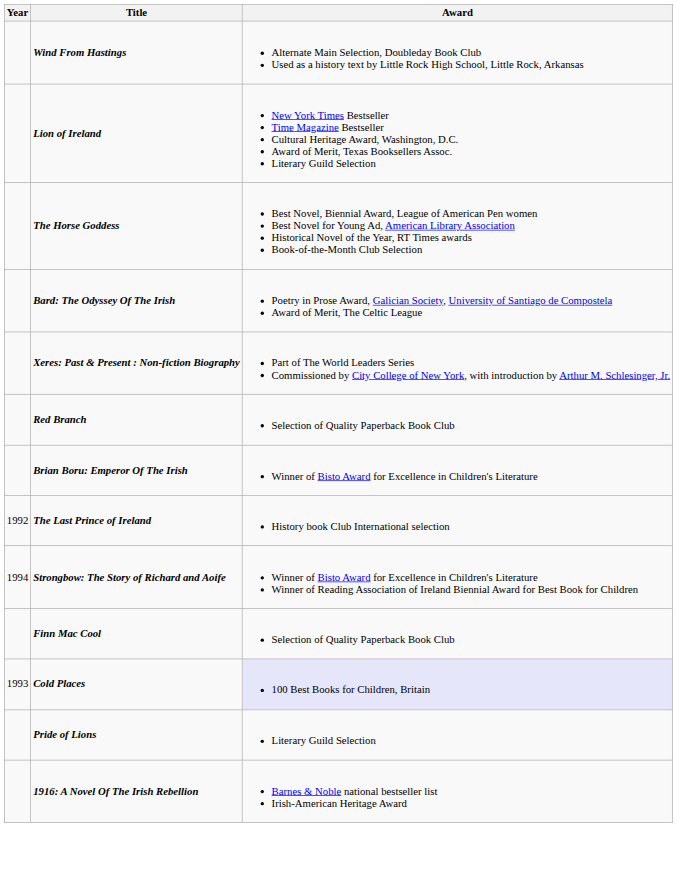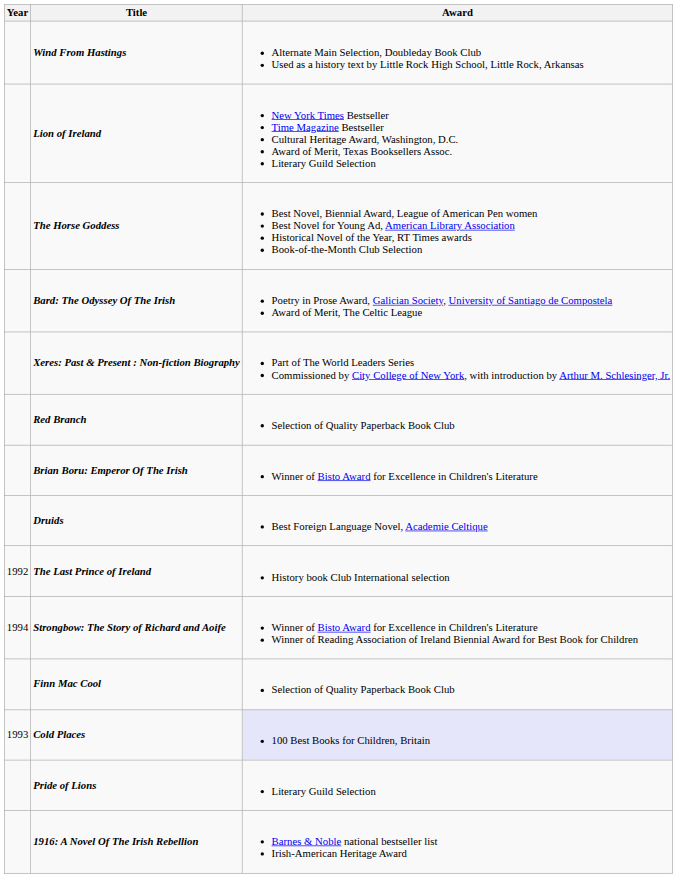 <table class="wikitable">
 <tr>
 <th>Year</th>
 <th>Title</th>
 <th>Award</th>
 </tr>
 <tr>
 <td></td>
 <td><strong><em>Wind From Hastings</em></strong></td>
 <td><br><ul><li>Alternate Main Selection, Doubleday Book Club</li><li>Used as a history text by Little Rock High School, Little Rock, Arkansas</li></ul></td>
 </tr>
 <tr>
 <td></td>
 <td><strong><em>Lion of Ireland</em></strong></td>
 <td><br><ul><li><a href='#'>New York Times</a> Bestseller</li><li><a href='#'>Time Magazine</a> Bestseller</li><li>Cultural Heritage Award, Washington, D.C.</li><li>Award of Merit, Texas Booksellers Assoc.</li><li>Literary Guild Selection</li></ul></td>
 </tr>
 <tr>
 <td></td>
 <td><strong><em>The Horse Goddess</em></strong></td>
 <td><br><ul><li>Best Novel, Biennial Award, League of American Pen women</li><li>Best Novel for Young Ad, <a href='#'>American Library Association</a></li><li>Historical Novel of the Year, RT Times awards</li><li>Book-of-the-Month Club Selection</li></ul></td>
 </tr>
 <tr>
 <td></td>
 <td><strong><em>Bard: The Odyssey Of The Irish</em></strong></td>
 <td><br><ul><li>Poetry in Prose Award, <a href='#'>Galician Society</a>, <a href='#'>University of Santiago de Compostela</a></li><li>Award of Merit, The Celtic League</li></ul></td>
 </tr>
 <tr>
 <td></td>
 <td><strong><em>Xeres: Past & Present : Non-fiction Biography</em></strong></td>
 <td><br><ul><li>Part of The World Leaders Series</li><li>Commissioned by <a href='#'>City College of New York</a>, with introduction by <a href='#'>Arthur M. Schlesinger, Jr.</a></li></ul></td>
 </tr>
 <tr>
 <td></td>
 <td><strong><em>Red Branch</em></strong></td>
 <td><br><ul><li>Selection of Quality Paperback Book Club</li></ul></td>
 </tr>
 <tr>
 <td></td>
 <td><strong><em>Brian Boru: Emperor Of The Irish</em></strong></td>
 <td><br><ul><li>Winner of <a href='#'>Bisto Award</a> for Excellence in Children's Literature</li></ul></td>
 </tr>
 <tr>
+<td></td>
+<td><strong><em>Druids</em></strong></td>
+<td><br><ul><li>Best Foreign Language Novel, <a href='#'>Academie Celtique</a></li></ul></td>
+</tr>
+<tr>
 <td>1992</td>
 <td><strong><em>The Last Prince of Ireland</em></strong></td>
 <td><br><ul><li>History book Club International selection</li></ul></td>
 </tr>
 <tr>
 <td>1994</td>
 <td><strong><em>Strongbow: The Story of Richard and Aoife</em></strong></td>
 <td><br><ul><li>Winner of <a href='#'>Bisto Award</a> for Excellence in Children's Literature</li><li>Winner of Reading Association of Ireland Biennial Award for Best Book for Children</li></ul></td>
 </tr>
 <tr>
 <td></td>
 <td><strong><em>Finn Mac Cool</em></strong></td>
 <td><br><ul><li>Selection of Quality Paperback Book Club</li></ul></td>
 </tr>
 <tr>
 <td>1993</td>
 <td><strong><em>Cold Places</em></strong></td>
 <td style="background: lavender;"><br><ul><li>100 Best Books for Children, Britain</li></ul></td>
 </tr>
 <tr>
 <td></td>
 <td><strong><em>Pride of Lions</em></strong></td>
 <td><br><ul><li>Literary Guild Selection</li></ul></td>
 </tr>
 <tr>
 <td></td>
 <td><strong><em>1916: A Novel Of The Irish Rebellion</em></strong></td>
 <td><br><ul><li><a href='#'>Barnes & Noble</a> national bestseller list</li><li>Irish-American Heritage Award</li></ul></td>
 </tr>
 </table>
